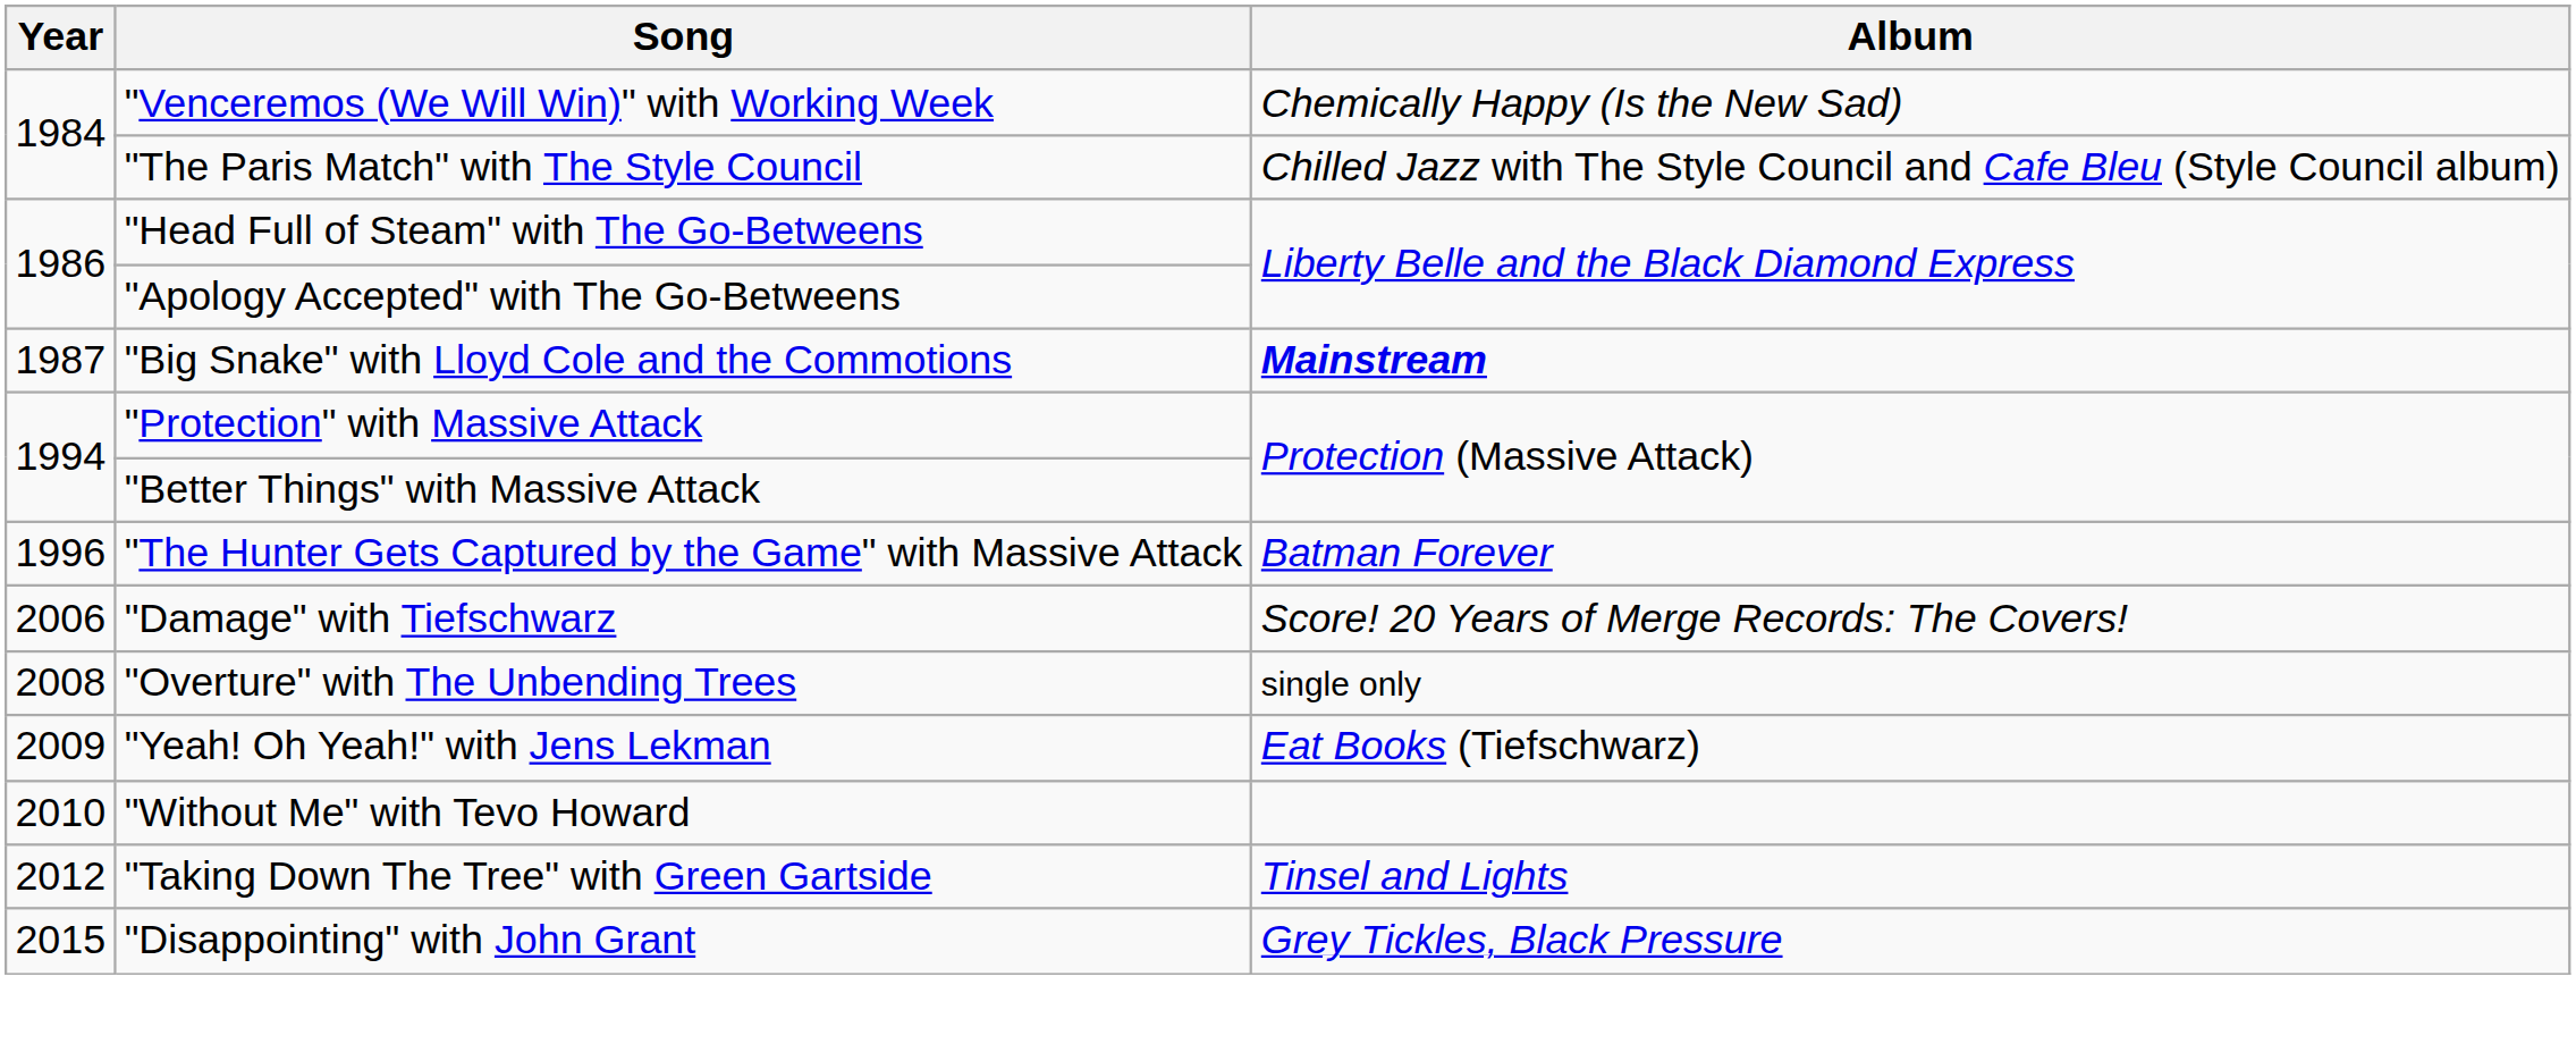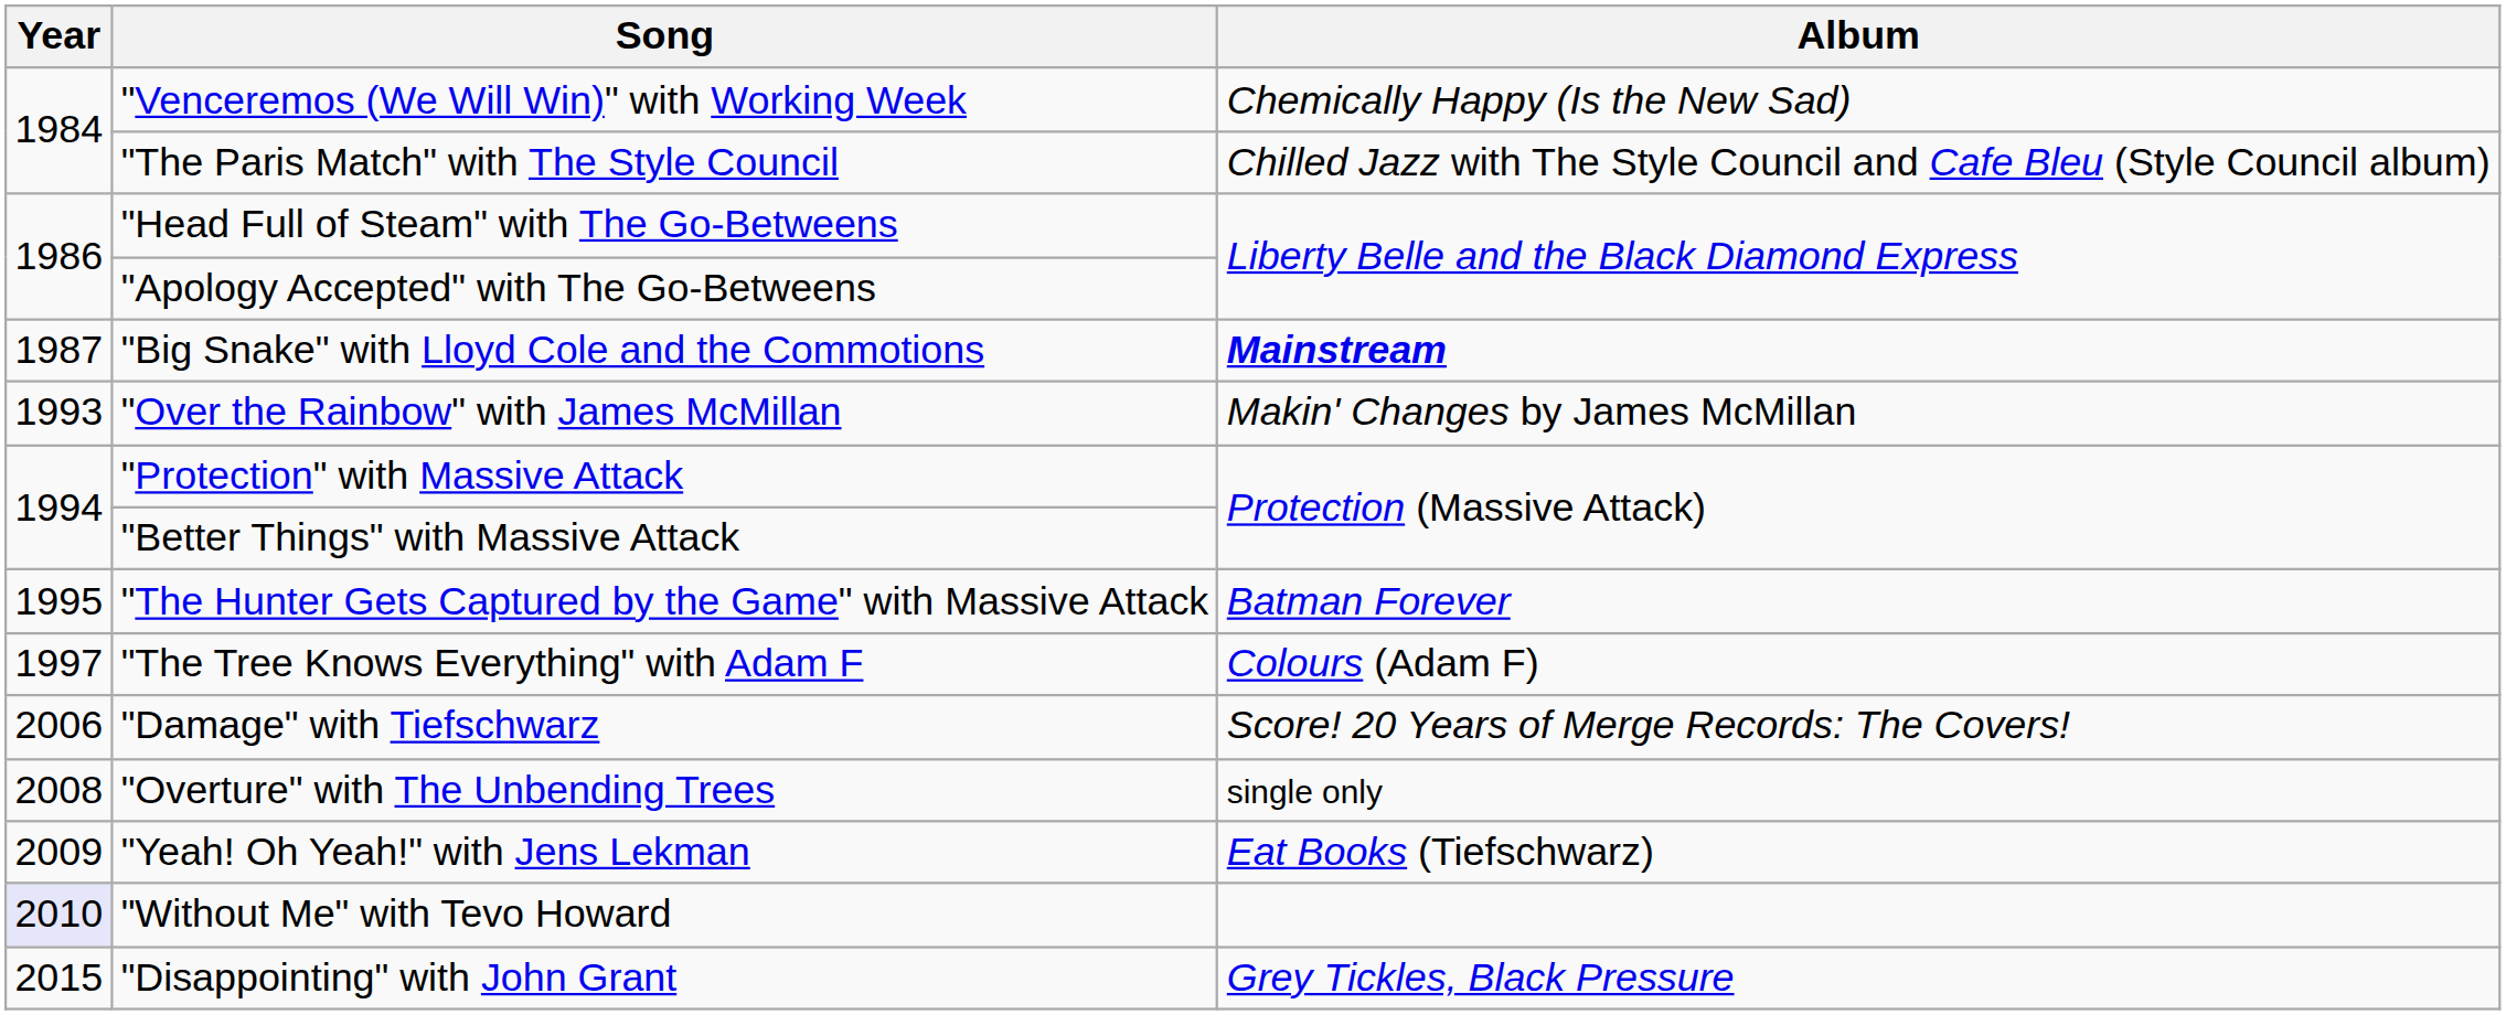 <table class="wikitable">
 <tr>
 <th>Year</th>
 <th>Song</th>
 <th>Album</th>
 </tr>
 <tr>
 <td rowspan="2">1984</td>
 <td>"<a href='#'>Venceremos (We Will Win)</a>" with <a href='#'>Working Week</a></td>
 <td><em>Chemically Happy (Is the New Sad)</em></td>
 </tr>
 <tr>
 <td>"The Paris Match" with <a href='#'>The Style Council</a></td>
 <td><em>Chilled Jazz</em> with The Style Council and <em><a href='#'>Cafe Bleu</a></em> (Style Council album)</td>
 </tr>
 <tr>
 <td rowspan="2">1986</td>
 <td>"Head Full of Steam" with <a href='#'>The Go-Betweens</a></td>
 <td rowspan="2"><em><a href='#'>Liberty Belle and the Black Diamond Express</a></em></td>
 </tr>
 <tr>
 <td>"Apology Accepted" with The Go-Betweens</td>
 </tr>
 <tr>
 <td>1987</td>
 <td>"Big Snake" with <a href='#'>Lloyd Cole and the Commotions</a></td>
 <td><strong><em><a href='#'>Mainstream</a></em></strong></td>
 </tr>
 <tr>
+<td>1993</td>
+<td>"<a href='#'>Over the Rainbow</a>" with <a href='#'>James McMillan</a></td>
+<td><em>Makin' Changes</em> by James McMillan</td>
+</tr>
+<tr>
 <td rowspan="2">1994</td>
 <td>"<a href='#'>Protection</a>" with <a href='#'>Massive Attack</a></td>
 <td rowspan="2"><em><a href='#'>Protection</a></em> (Massive Attack)</td>
 </tr>
 <tr>
 <td>"Better Things" with Massive Attack</td>
 </tr>
 <tr>
-<td>1996</td>
+<td>1995</td>
 <td>"<a href='#'>The Hunter Gets Captured by the Game</a>" with Massive Attack</td>
 <td><em><a href='#'>Batman Forever</a></em></td>
+</tr>
+<tr>
+<td>1997</td>
+<td>"The Tree Knows Everything" with <a href='#'>Adam F</a></td>
+<td><em><a href='#'>Colours</a></em> (Adam F)</td>
 </tr>
 <tr>
 <td>2006</td>
 <td>"Damage" with <a href='#'>Tiefschwarz</a></td>
 <td><em>Score! 20 Years of Merge Records: The Covers!</em></td>
 </tr>
 <tr>
 <td>2008</td>
 <td>"Overture" with <a href='#'>The Unbending Trees</a></td>
 <td><small>single only</small></td>
 </tr>
 <tr>
 <td>2009</td>
 <td>"Yeah! Oh Yeah!" with <a href='#'>Jens Lekman</a></td>
 <td><em><a href='#'>Eat Books</a></em> (Tiefschwarz)</td>
 </tr>
 <tr>
-<td>2010</td>
+<td style="background: lavender;">2010</td>
 <td>"Without Me" with Tevo Howard</td>
 <td></td>
-</tr>
-<tr>
-<td>2012</td>
-<td>"Taking Down The Tree" with <a href='#'>Green Gartside</a></td>
-<td><em><a href='#'>Tinsel and Lights</a></em></td>
 </tr>
 <tr>
 <td>2015</td>
 <td>"Disappointing" with <a href='#'>John Grant</a></td>
 <td><em><a href='#'>Grey Tickles, Black Pressure</a></em></td>
 </tr>
 </table>
